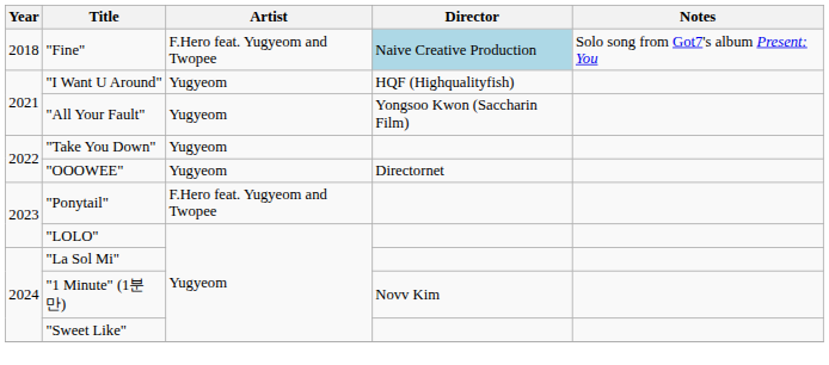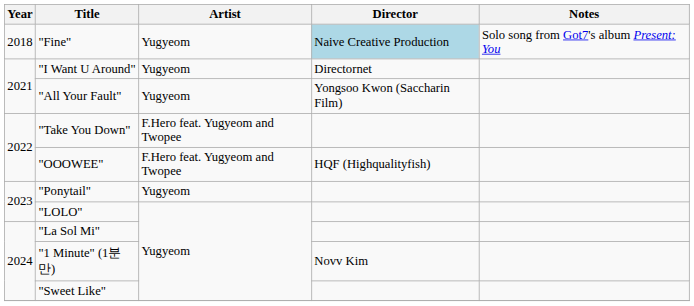 <table class="wikitable">
 <tr>
 <th>Year</th>
 <th>Title</th>
 <th>Artist</th>
 <th>Director</th>
 <th>Notes</th>
 </tr>
 <tr>
 <td>2018</td>
 <td>"Fine"</td>
-<td>F.Hero feat. Yugyeom and Twopee</td>
+<td>Yugyeom</td>
 <td style="background: lightblue;">Naive Creative Production</td>
 <td>Solo song from <a href='#'>Got7</a>'s album <em><a href='#'>Present: You</a></em></td>
 </tr>
 <tr>
 <td rowspan="2">2021</td>
 <td>"I Want U Around" </td>
 <td>Yugyeom </td>
-<td>HQF (Highqualityfish)</td>
+<td>Directornet</td>
 <td></td>
 </tr>
 <tr>
 <td>"All Your Fault" </td>
 <td>Yugyeom </td>
 <td>Yongsoo Kwon (Saccharin Film)</td>
 <td></td>
 </tr>
 <tr>
 <td rowspan="2">2022</td>
 <td>"Take You Down" </td>
-<td>Yugyeom </td>
+<td>F.Hero feat. Yugyeom and Twopee</td>
 <td></td>
 <td></td>
 </tr>
 <tr>
 <td>"OOOWEE"</td>
-<td>Yugyeom </td>
-<td>Directornet</td>
+<td>F.Hero feat. Yugyeom and Twopee</td>
+<td>HQF (Highqualityfish)</td>
 <td></td>
 </tr>
 <tr>
 <td rowspan="2">2023</td>
 <td>"Ponytail"</td>
-<td>F.Hero feat. Yugyeom and Twopee</td>
+<td>Yugyeom </td>
 <td></td>
 <td></td>
 </tr>
 <tr>
 <td>"LOLO"</td>
 <td rowspan="4">Yugyeom</td>
 <td></td>
 <td></td>
 </tr>
 <tr>
 <td rowspan="3">2024</td>
 <td>"La Sol Mi"</td>
 <td></td>
 <td></td>
 </tr>
 <tr>
 <td>"1 Minute" (1분만)</td>
 <td>Novv Kim</td>
 <td></td>
 </tr>
 <tr>
 <td>"Sweet Like"</td>
 <td></td>
 <td></td>
 </tr>
 <tr>
 </tr>
 </table>
